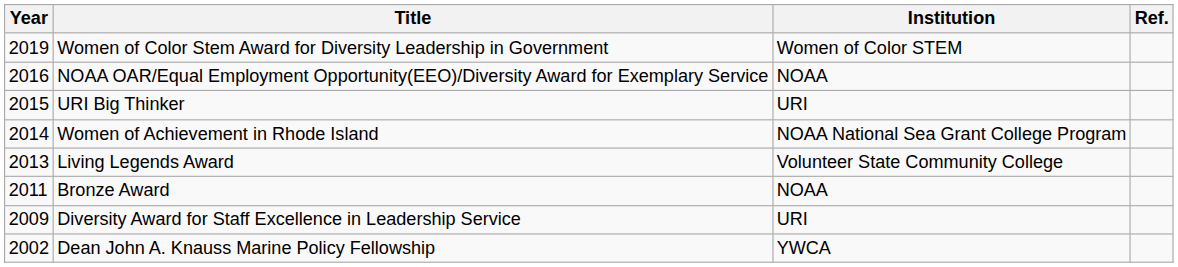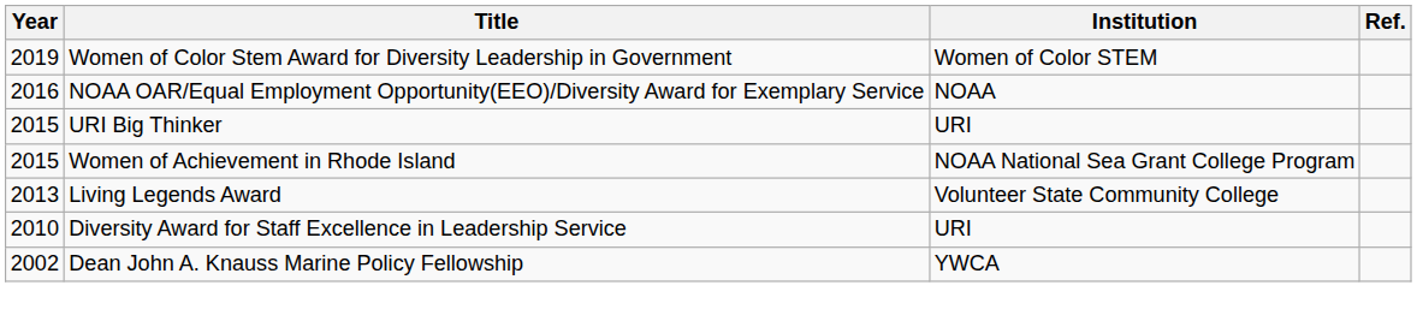 <table class="wikitable">
 <tr>
 <th>Year</th>
 <th>Title</th>
 <th>Institution</th>
 <th>Ref.</th>
 </tr>
 <tr>
 <td>2019</td>
 <td>Women of Color Stem Award for Diversity Leadership in Government</td>
 <td>Women of Color STEM</td>
 <td></td>
 </tr>
 <tr>
 <td>2016</td>
 <td>NOAA OAR/Equal Employment Opportunity(EEO)/Diversity Award for Exemplary Service</td>
 <td>NOAA</td>
 <td></td>
 </tr>
 <tr>
 <td>2015</td>
 <td>URI Big Thinker</td>
 <td>URI</td>
 <td></td>
 </tr>
 <tr>
-<td>2014</td>
+<td>2015</td>
 <td>Women of Achievement in Rhode Island</td>
 <td>NOAA National Sea Grant College Program</td>
 <td></td>
 </tr>
 <tr>
 <td>2013</td>
 <td>Living Legends Award</td>
 <td>Volunteer State Community College</td>
 <td></td>
 </tr>
 <tr>
-<td>2011</td>
-<td>Bronze Award</td>
-<td>NOAA</td>
-<td></td>
-</tr>
-<tr>
-<td>2009</td>
+<td>2010</td>
 <td>Diversity Award for Staff Excellence in Leadership Service</td>
 <td>URI</td>
 <td></td>
 </tr>
 <tr>
 <td>2002</td>
 <td>Dean John A. Knauss Marine Policy Fellowship</td>
 <td>YWCA</td>
 <td></td>
 </tr>
 </table>
